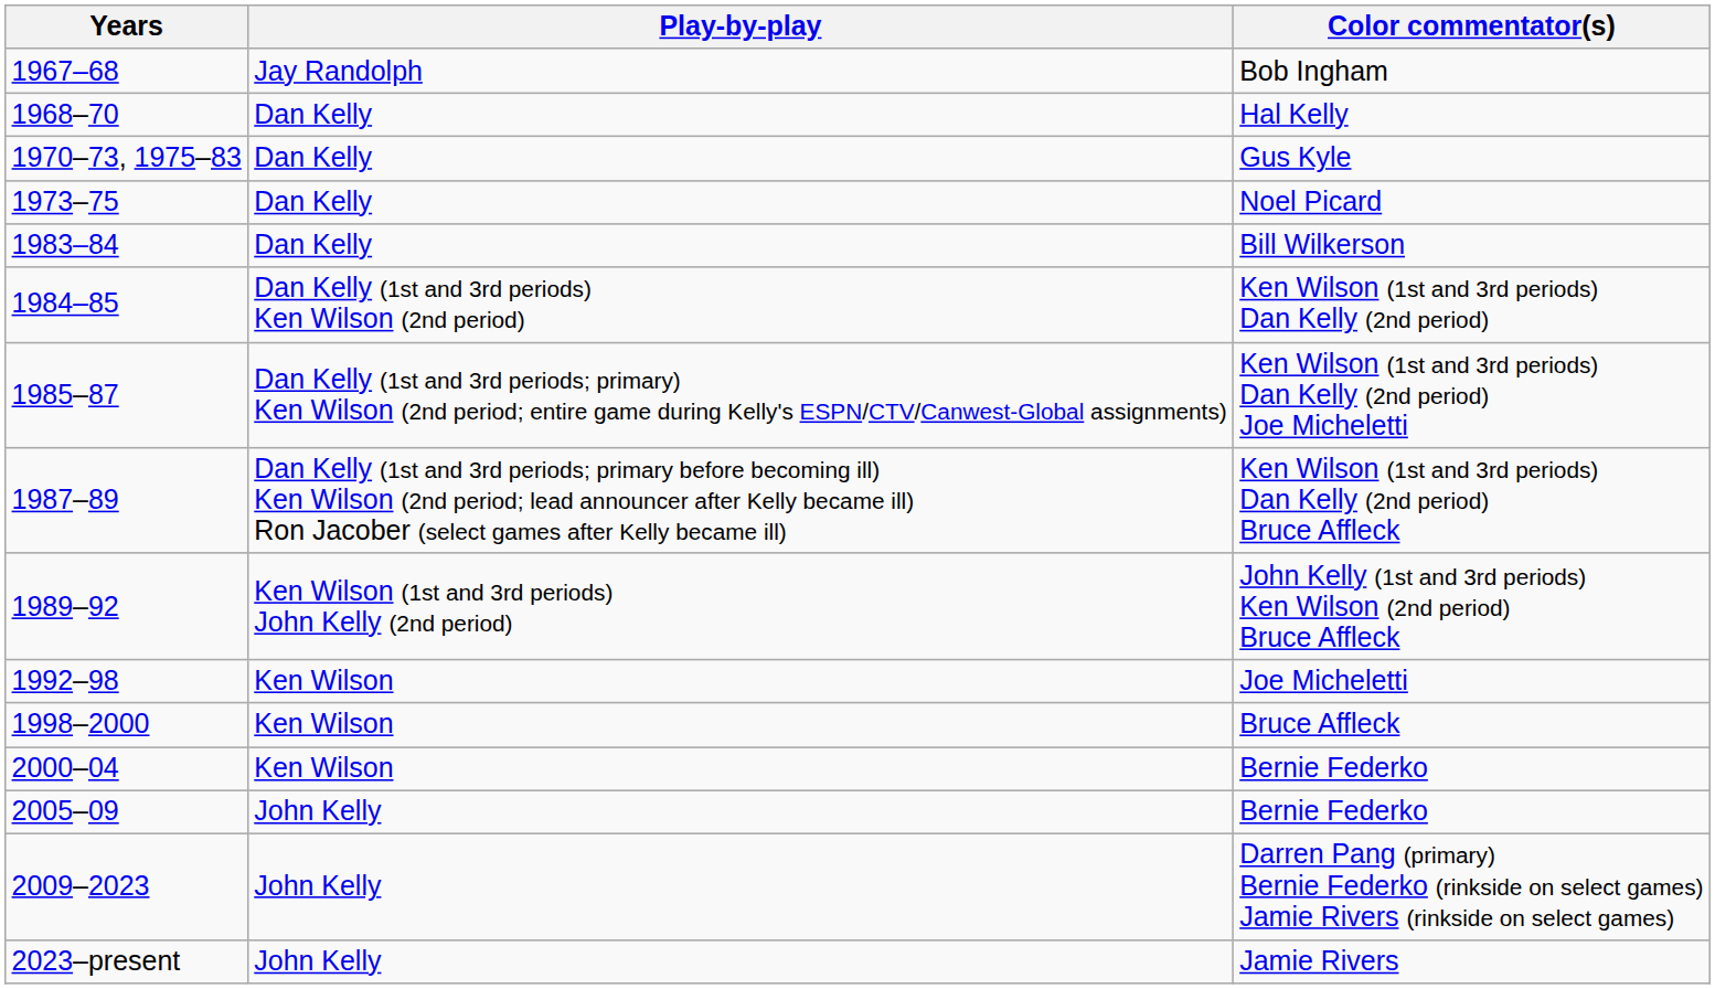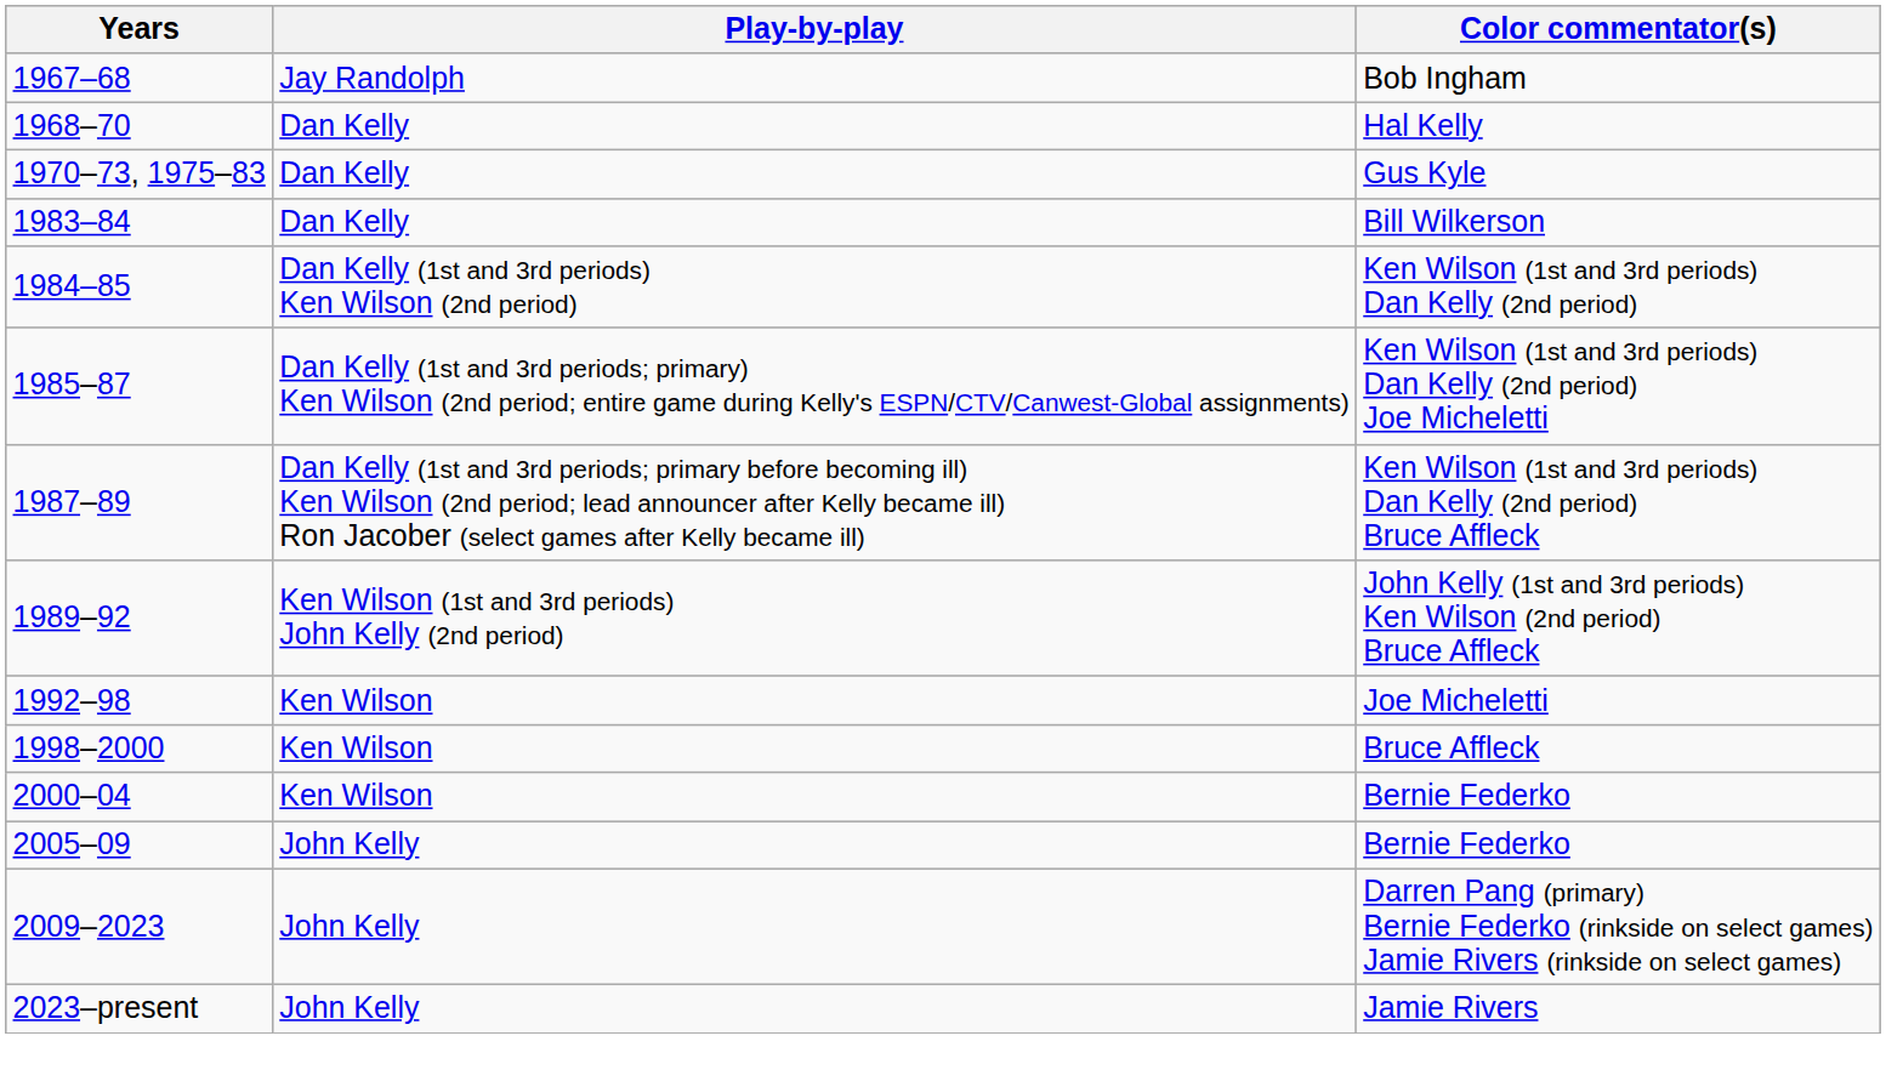 <table class="wikitable">
 <tr>
 <th>Years</th>
 <th><a href='#'>Play-by-play</a></th>
 <th><a href='#'>Color commentator</a>(s)</th>
 </tr>
 <tr>
 <td><a href='#'>1967–68</a></td>
 <td><a href='#'>Jay Randolph</a></td>
 <td>Bob Ingham</td>
 </tr>
 <tr>
 <td><a href='#'>1968</a>–<a href='#'>70</a></td>
 <td><a href='#'>Dan Kelly</a></td>
 <td><a href='#'>Hal Kelly</a></td>
 </tr>
 <tr>
 <td><a href='#'>1970</a>–<a href='#'>73</a>, <a href='#'>1975</a>–<a href='#'>83</a></td>
 <td><a href='#'>Dan Kelly</a></td>
 <td><a href='#'>Gus Kyle</a></td>
-</tr>
-<tr>
-<td><a href='#'>1973</a>–<a href='#'>75</a></td>
-<td><a href='#'>Dan Kelly</a></td>
-<td><a href='#'>Noel Picard</a></td>
 </tr>
 <tr>
 <td><a href='#'>1983–84</a></td>
 <td><a href='#'>Dan Kelly</a></td>
 <td><a href='#'>Bill Wilkerson</a></td>
 </tr>
 <tr>
 <td><a href='#'>1984–85</a></td>
 <td><a href='#'>Dan Kelly</a> <small>(1st and 3rd periods)</small><br><a href='#'>Ken Wilson</a> <small>(2nd period)</small></td>
 <td><a href='#'>Ken Wilson</a> <small>(1st and 3rd periods)</small><br><a href='#'>Dan Kelly</a> <small>(2nd period)</small></td>
 </tr>
 <tr>
 <td><a href='#'>1985</a>–<a href='#'>87</a></td>
 <td><a href='#'>Dan Kelly</a> <small>(1st and 3rd periods; primary)</small><br><a href='#'>Ken Wilson</a> <small>(2nd period; entire game during Kelly's <a href='#'>ESPN</a>/<a href='#'>CTV</a>/<a href='#'>Canwest-Global</a> assignments)</small></td>
 <td><a href='#'>Ken Wilson</a> <small>(1st and 3rd periods)</small><br><a href='#'>Dan Kelly</a> <small>(2nd period)</small><br><a href='#'>Joe Micheletti</a></td>
 </tr>
 <tr>
 <td><a href='#'>1987</a>–<a href='#'>89</a></td>
 <td><a href='#'>Dan Kelly</a> <small>(1st and 3rd periods; primary before becoming ill)</small><br><a href='#'>Ken Wilson</a> <small>(2nd period; lead announcer after Kelly became ill)</small><br>Ron Jacober <small>(select games after Kelly became ill)</small></td>
 <td><a href='#'>Ken Wilson</a> <small>(1st and 3rd periods)</small><br><a href='#'>Dan Kelly</a> <small>(2nd period)</small><br><a href='#'>Bruce Affleck</a></td>
 </tr>
 <tr>
 <td><a href='#'>1989</a>–<a href='#'>92</a></td>
 <td><a href='#'>Ken Wilson</a> <small>(1st and 3rd periods)</small><br><a href='#'>John Kelly</a> <small>(2nd period)</small></td>
 <td><a href='#'>John Kelly</a> <small>(1st and 3rd periods)</small><br><a href='#'>Ken Wilson</a> <small>(2nd period)</small><br><a href='#'>Bruce Affleck</a></td>
 </tr>
 <tr>
 <td><a href='#'>1992</a>–<a href='#'>98</a></td>
 <td><a href='#'>Ken Wilson</a></td>
 <td><a href='#'>Joe Micheletti</a></td>
 </tr>
 <tr>
 <td><a href='#'>1998</a>–<a href='#'>2000</a></td>
 <td><a href='#'>Ken Wilson</a></td>
 <td><a href='#'>Bruce Affleck</a></td>
 </tr>
 <tr>
 <td><a href='#'>2000</a>–<a href='#'>04</a></td>
 <td><a href='#'>Ken Wilson</a></td>
 <td><a href='#'>Bernie Federko</a></td>
 </tr>
 <tr>
 <td><a href='#'>2005</a>–<a href='#'>09</a></td>
 <td><a href='#'>John Kelly</a></td>
 <td><a href='#'>Bernie Federko</a></td>
 </tr>
 <tr>
 <td><a href='#'>2009</a>–<a href='#'>2023</a></td>
 <td><a href='#'>John Kelly</a></td>
 <td><a href='#'>Darren Pang</a> <small>(primary)</small><br><a href='#'>Bernie Federko</a> <small>(rinkside on select games)</small><br><a href='#'>Jamie Rivers</a> <small>(rinkside on select games)</small></td>
 </tr>
 <tr>
 <td><a href='#'>2023</a>–present</td>
 <td><a href='#'>John Kelly</a></td>
 <td><a href='#'>Jamie Rivers</a></td>
 </tr>
 </table>
